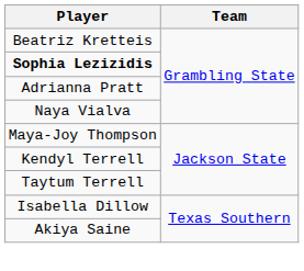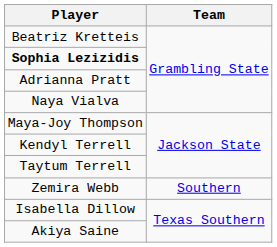 <table class="wikitable" style="text-align: center;">
 <tr>
 <th>Player</th>
 <th>Team</th>
 </tr>
 <tr>
 <td>Beatriz Kretteis</td>
 <td rowspan=4><a href='#'>Grambling State</a></td>
 </tr>
 <tr>
 <td><strong>Sophia Lezizidis</strong></td>
 </tr>
 <tr>
 <td>Adrianna Pratt</td>
 </tr>
 <tr>
 <td>Naya Vialva</td>
 </tr>
 <tr>
 <td>Maya-Joy Thompson</td>
 <td rowspan=3><a href='#'>Jackson State</a></td>
 </tr>
 <tr>
 <td>Kendyl Terrell</td>
 </tr>
 <tr>
 <td>Taytum Terrell</td>
 </tr>
 <tr>
+<td>Zemira Webb</td>
+<td><a href='#'>Southern</a></td>
+</tr>
+<tr>
 <td>Isabella Dillow</td>
 <td rowspan=2><a href='#'>Texas Southern</a></td>
 </tr>
 <tr>
 <td>Akiya Saine</td>
 </tr>
 </table>
